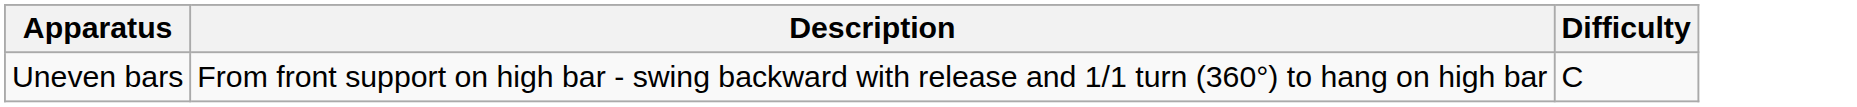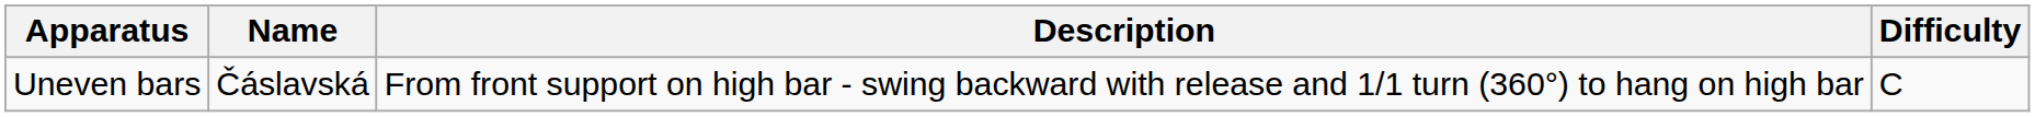 <table class="wikitable">
 <tr>
 <th>Apparatus</th>
+<th>Name</th>
 <th>Description</th>
 <th>Difficulty</th>
 </tr>
 <tr>
 <td>Uneven bars</td>
+<td>Čáslavská</td>
 <td>From front support on high bar - swing backward with release and 1/1 turn (360°) to hang on high bar</td>
 <td>C</td>
 </tr>
 </table>
